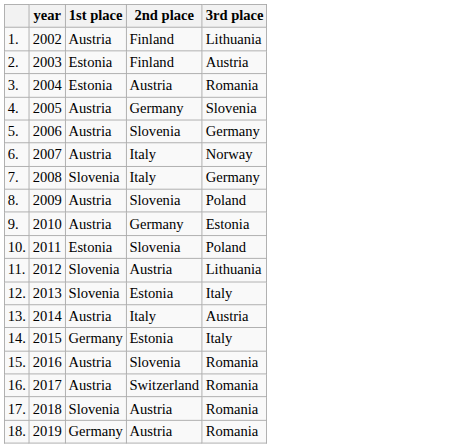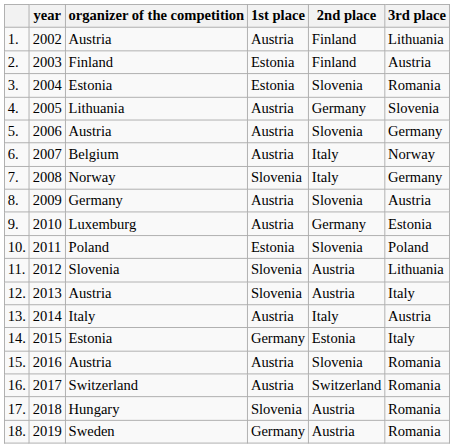 <table class="wikitable sortable">
 <tr>
 <th></th>
 <th>year</th>
+<th>organizer of the competition</th>
 <th>1st place</th>
 <th>2nd place</th>
 <th>3rd place</th>
 </tr>
 <tr>
 <td>1.</td>
 <td>2002</td>
 <td>Austria</td>
+<td>Austria</td>
 <td>Finland</td>
 <td>Lithuania</td>
 </tr>
 <tr>
 <td>2.</td>
 <td>2003</td>
+<td>Finland</td>
 <td>Estonia</td>
 <td>Finland</td>
 <td>Austria</td>
 </tr>
 <tr>
 <td>3.</td>
 <td>2004</td>
 <td>Estonia</td>
-<td>Austria</td>
+<td>Estonia</td>
+<td>Slovenia</td>
 <td>Romania</td>
 </tr>
 <tr>
 <td>4.</td>
 <td>2005</td>
+<td>Lithuania</td>
 <td>Austria</td>
 <td>Germany</td>
 <td>Slovenia</td>
 </tr>
 <tr>
 <td>5.</td>
 <td>2006</td>
 <td>Austria</td>
+<td>Austria</td>
 <td>Slovenia</td>
 <td>Germany</td>
 </tr>
 <tr>
 <td>6.</td>
 <td>2007</td>
+<td>Belgium</td>
 <td>Austria</td>
 <td>Italy</td>
 <td>Norway</td>
 </tr>
 <tr>
 <td>7.</td>
 <td>2008</td>
+<td>Norway</td>
 <td>Slovenia</td>
 <td>Italy</td>
 <td>Germany</td>
 </tr>
 <tr>
 <td>8.</td>
 <td>2009</td>
+<td>Germany</td>
 <td>Austria</td>
 <td>Slovenia</td>
-<td>Poland</td>
+<td>Austria</td>
 </tr>
 <tr>
 <td>9.</td>
 <td>2010</td>
+<td>Luxemburg</td>
 <td>Austria</td>
 <td>Germany</td>
 <td>Estonia</td>
 </tr>
 <tr>
 <td>10.</td>
 <td>2011</td>
+<td>Poland</td>
 <td>Estonia</td>
 <td>Slovenia</td>
 <td>Poland</td>
 </tr>
 <tr>
 <td>11.</td>
 <td>2012</td>
 <td>Slovenia</td>
+<td>Slovenia</td>
 <td>Austria</td>
 <td>Lithuania</td>
 </tr>
 <tr>
 <td>12.</td>
 <td>2013</td>
+<td>Austria</td>
 <td>Slovenia</td>
-<td>Estonia</td>
+<td>Austria</td>
 <td>Italy</td>
 </tr>
 <tr>
 <td>13.</td>
 <td>2014</td>
+<td>Italy</td>
 <td>Austria</td>
 <td>Italy</td>
 <td>Austria</td>
 </tr>
 <tr>
 <td>14.</td>
 <td>2015</td>
+<td>Estonia</td>
 <td>Germany</td>
 <td>Estonia</td>
 <td>Italy</td>
 </tr>
 <tr>
 <td>15.</td>
 <td>2016</td>
 <td>Austria</td>
+<td>Austria</td>
 <td>Slovenia</td>
 <td>Romania</td>
 </tr>
 <tr>
 <td>16.</td>
 <td>2017</td>
+<td>Switzerland</td>
 <td>Austria</td>
 <td>Switzerland</td>
 <td>Romania</td>
 </tr>
 <tr>
 <td>17.</td>
 <td>2018</td>
+<td>Hungary</td>
 <td>Slovenia</td>
 <td>Austria</td>
 <td>Romania</td>
 </tr>
 <tr>
 <td>18.</td>
 <td>2019</td>
+<td>Sweden</td>
 <td>Germany</td>
 <td>Austria</td>
 <td>Romania</td>
 </tr>
 </table>
